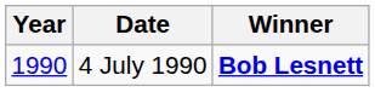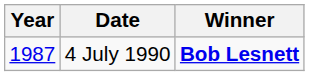 <table class="wikitable">
 <tr>
 <th>Year</th>
 <th>Date</th>
 <th>Winner</th>
 </tr>
 <tr>
-<td><a href='#'>1990</a></td>
+<td><a href='#'>1987</a></td>
 <td>4 July 1990</td>
 <td><strong> <a href='#'>Bob Lesnett</a></strong></td>
 </tr>
 </table>
